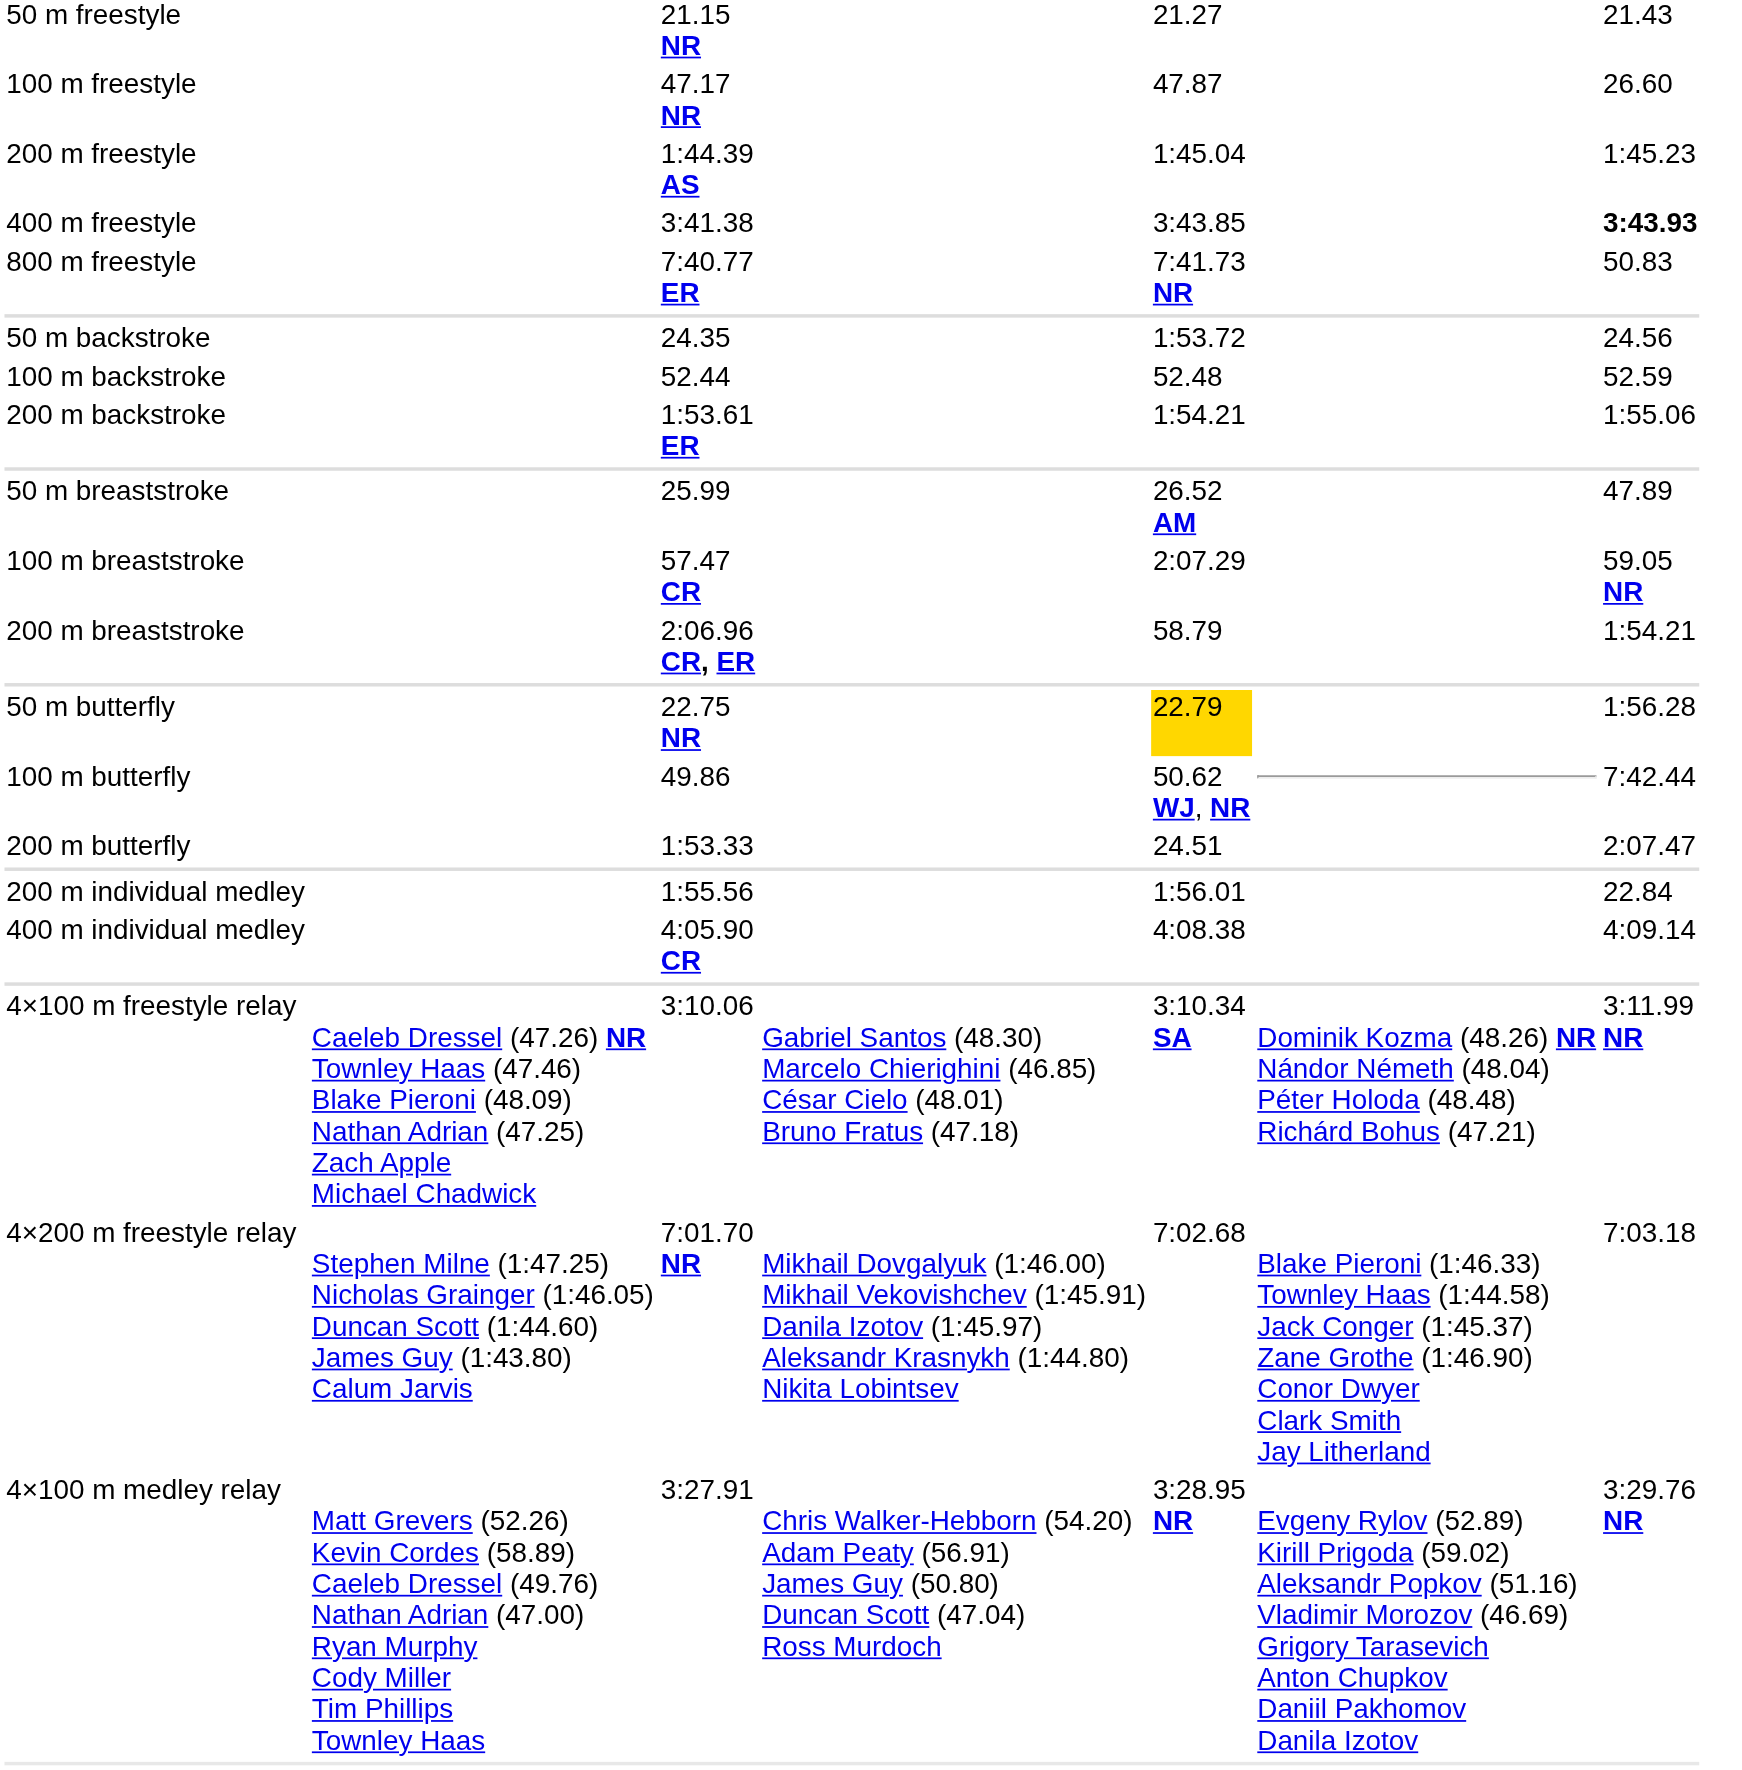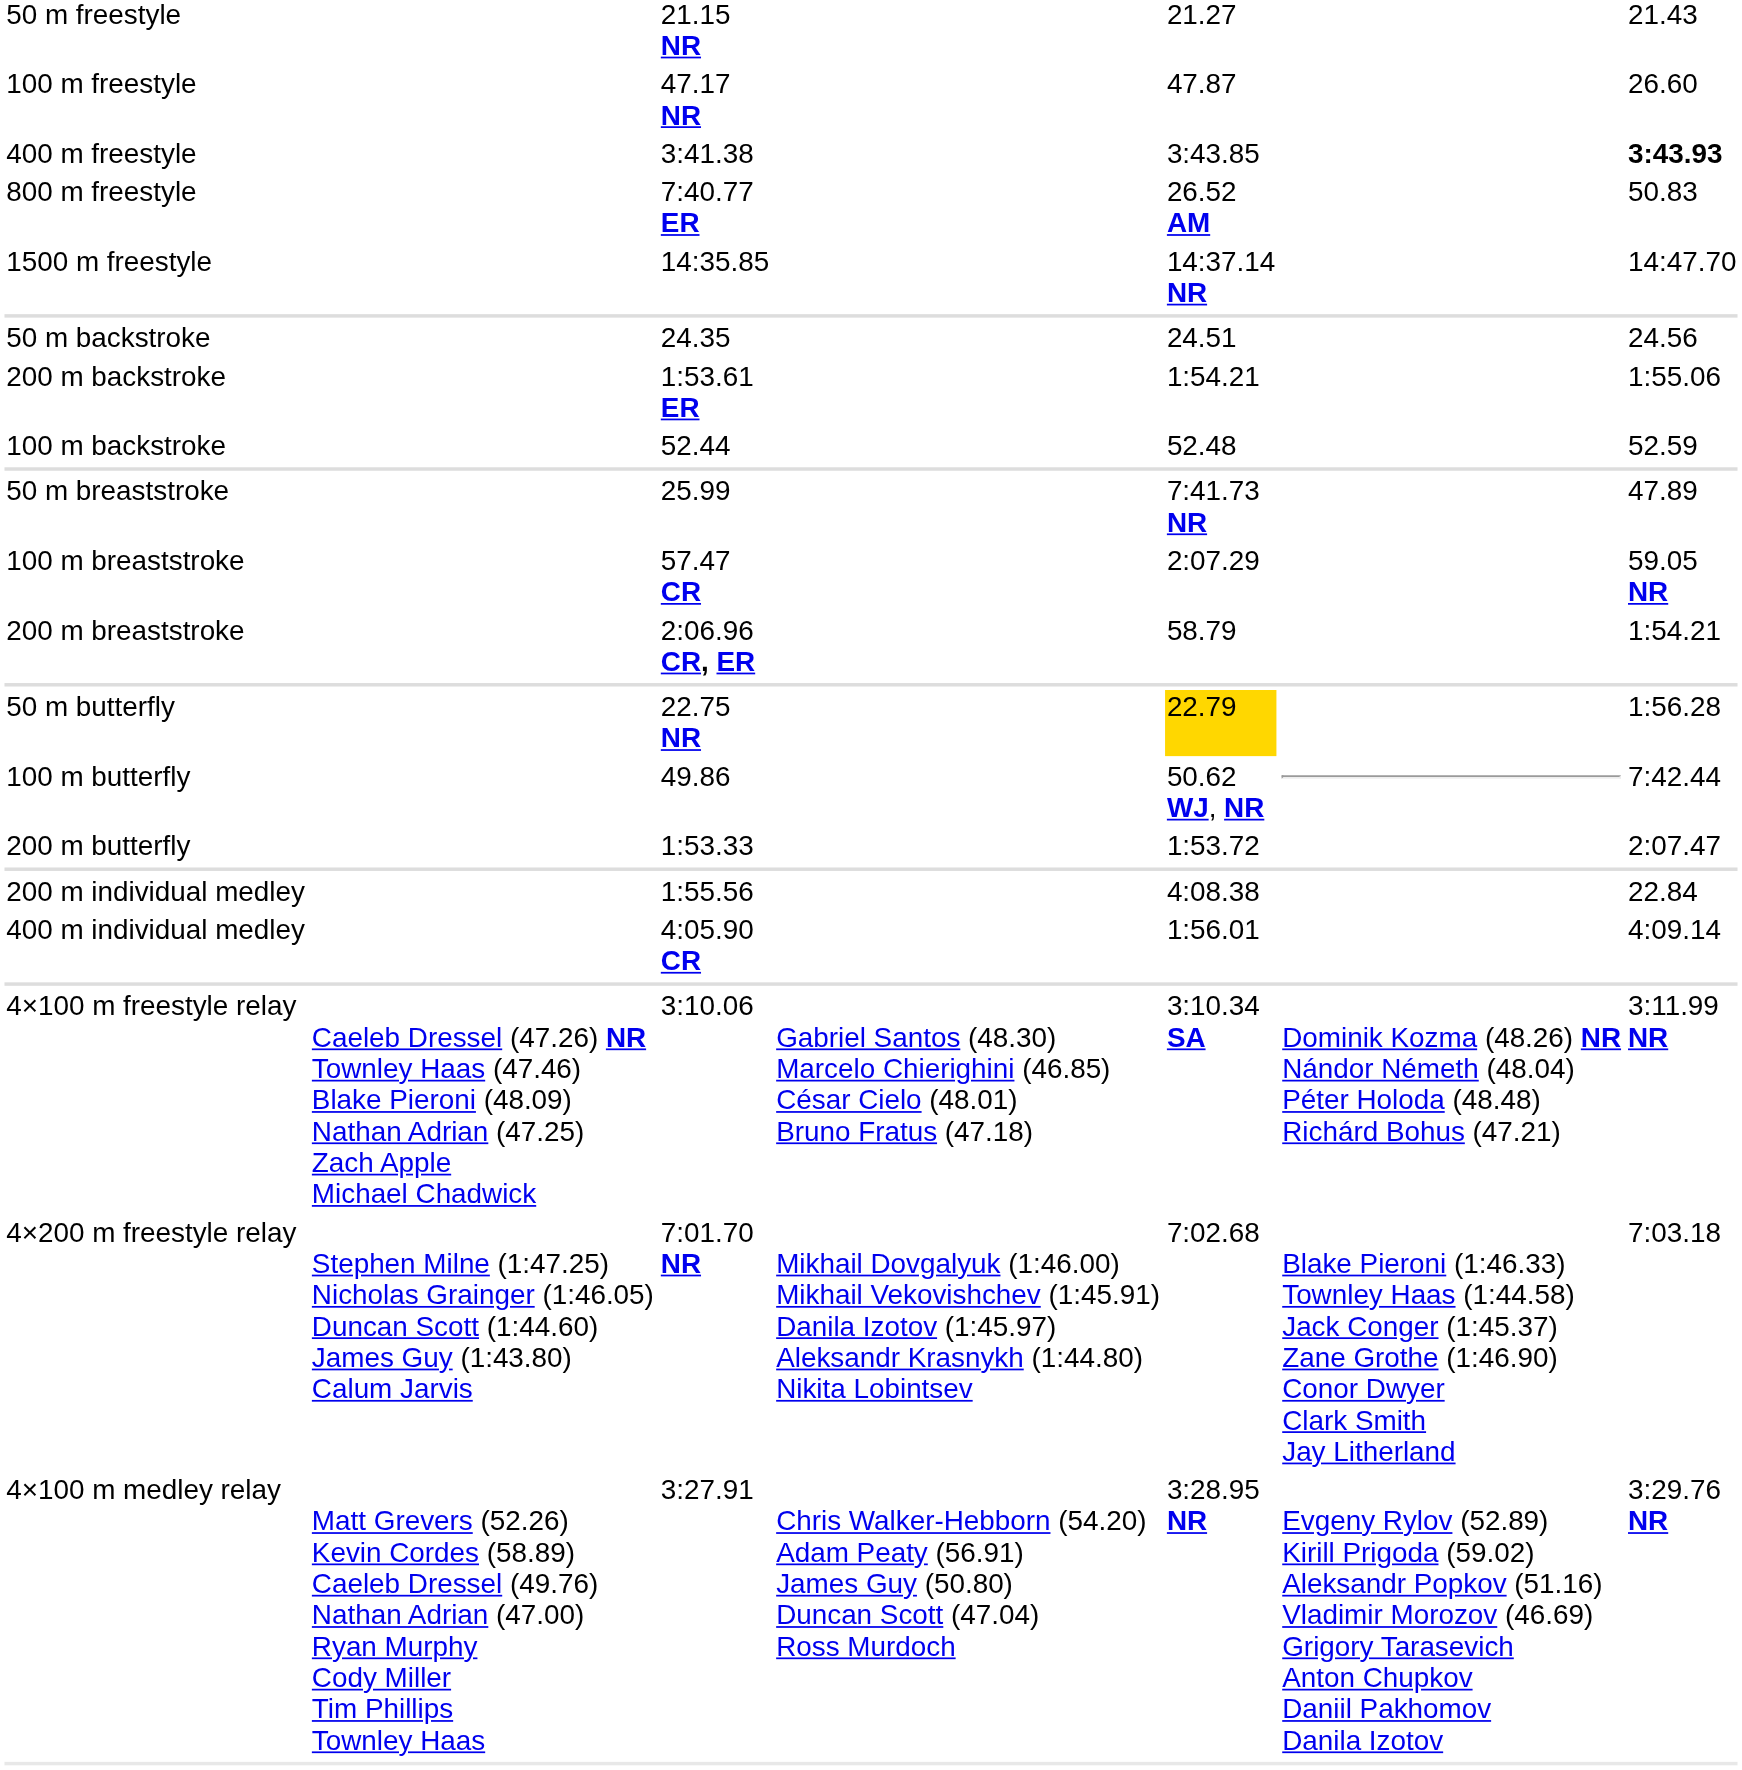 <table>
 <tr valign="top">
 <td>50 m freestyle<br><div></div></td>
 <td></td>
 <td>21.15<br><strong><a href='#'>NR</a></strong></td>
 <td></td>
 <td>21.27</td>
 <td></td>
 <td>21.43</td>
 </tr>
 <tr valign="top">
 <td>100 m freestyle<br><div></div></td>
 <td></td>
 <td>47.17<br><strong><a href='#'>NR</a></strong></td>
 <td></td>
 <td>47.87</td>
 <td></td>
 <td>26.60</td>
 </tr>
 <tr valign="top">
-<td>200 m freestyle<br><div></div></td>
-<td></td>
-<td>1:44.39<br><strong><a href='#'>AS</a></strong></td>
-<td></td>
-<td>1:45.04</td>
-<td></td>
-<td>1:45.23</td>
-</tr>
-<tr valign="top">
 <td>400 m freestyle<br><div></div></td>
 <td></td>
 <td>3:41.38</td>
 <td></td>
 <td>3:43.85</td>
 <td></td>
 <td><strong>3:43.93</strong></td>
 </tr>
 <tr valign="top">
 <td>800 m freestyle<br><div></div></td>
 <td></td>
 <td>7:40.77<br><strong><a href='#'>ER</a></strong></td>
 <td></td>
-<td>7:41.73<br><strong><a href='#'>NR</a></strong></td>
+<td>26.52 <br><strong><a href='#'>AM</a></strong></td>
 <td></td>
 <td>50.83</td>
+</tr>
+<tr valign="top">
+<td>1500 m freestyle<br><br><div></div></td>
+<td></td>
+<td>14:35.85</td>
+<td></td>
+<td>14:37.14<br><strong><a href='#'>NR</a></strong></td>
+<td></td>
+<td>14:47.70</td>
 </tr>
 <tr bgcolor=#DDDDDD>
 <td colspan=7></td>
 </tr>
 <tr valign="top">
 <td>50 m backstroke<br><div></div></td>
 <td></td>
 <td>24.35</td>
 <td></td>
-<td>1:53.72</td>
+<td>24.51</td>
 <td></td>
 <td>24.56</td>
+</tr>
+<tr valign="top">
+<td>200 m backstroke<br><div></div></td>
+<td></td>
+<td>1:53.61<br><strong><a href='#'>ER</a></strong></td>
+<td></td>
+<td>1:54.21</td>
+<td></td>
+<td>1:55.06</td>
 </tr>
 <tr valign="top">
 <td>100 m backstroke<br><div></div></td>
 <td></td>
 <td>52.44</td>
 <td></td>
 <td>52.48</td>
 <td></td>
 <td>52.59</td>
 </tr>
-<tr valign="top">
-<td>200 m backstroke<br><div></div></td>
-<td></td>
-<td>1:53.61<br><strong><a href='#'>ER</a></strong></td>
-<td></td>
-<td>1:54.21</td>
-<td></td>
-<td>1:55.06</td>
-</tr>
 <tr bgcolor=#DDDDDD>
 <td colspan=7></td>
 </tr>
 <tr valign="top">
 <td>50 m breaststroke<br><div></div></td>
 <td></td>
 <td>25.99</td>
 <td></td>
-<td>26.52 <br><strong><a href='#'>AM</a></strong></td>
+<td>7:41.73<br><strong><a href='#'>NR</a></strong></td>
 <td></td>
 <td>47.89</td>
 </tr>
 <tr valign="top">
 <td>100 m breaststroke<br><div></div></td>
 <td></td>
 <td>57.47<br><strong><a href='#'>CR</a></strong></td>
 <td></td>
 <td>2:07.29</td>
 <td></td>
 <td>59.05<br><strong><a href='#'>NR</a></strong></td>
 </tr>
 <tr valign="top">
 <td>200 m breaststroke<br><div></div></td>
 <td></td>
 <td>2:06.96<br><strong><a href='#'>CR</a>, <a href='#'>ER</a></strong></td>
 <td></td>
 <td>58.79</td>
 <td></td>
 <td>1:54.21</td>
 </tr>
 <tr bgcolor=#DDDDDD>
 <td colspan=7></td>
 </tr>
 <tr valign="top">
 <td>50 m butterfly<br><div></div></td>
 <td></td>
 <td>22.75<br><strong><a href='#'>NR</a></strong></td>
 <td></td>
 <td style="background: gold;">22.79</td>
 <td></td>
 <td>1:56.28</td>
 </tr>
 <tr valign="top">
 <td>100 m butterfly<br><div></div></td>
 <td></td>
 <td>49.86</td>
 <td></td>
 <td>50.62<br><strong><a href='#'>WJ</a></strong>, <strong><a href='#'>NR</a></strong></td>
 <td><hr></td>
 <td>7:42.44</td>
 </tr>
 <tr valign="top">
 <td>200 m butterfly<br><div></div></td>
 <td></td>
 <td>1:53.33</td>
 <td></td>
-<td>24.51</td>
+<td>1:53.72</td>
 <td></td>
 <td>2:07.47</td>
 </tr>
 <tr bgcolor=#DDDDDD>
 <td colspan=7></td>
 </tr>
 <tr valign="top">
 <td>200 m individual medley<br><div></div></td>
 <td></td>
 <td>1:55.56</td>
 <td></td>
-<td>1:56.01</td>
+<td>4:08.38</td>
 <td></td>
 <td>22.84</td>
 </tr>
 <tr valign="top">
 <td>400 m individual medley<br><div></div></td>
 <td></td>
 <td>4:05.90<br><strong><a href='#'>CR</a></strong></td>
 <td></td>
-<td>4:08.38</td>
+<td>1:56.01</td>
 <td></td>
 <td>4:09.14</td>
 </tr>
 <tr bgcolor=#DDDDDD>
 <td colspan=7></td>
 </tr>
 <tr valign="top">
 <td>4×100 m freestyle relay<br><div></div></td>
 <td><br><a href='#'>Caeleb Dressel</a> (47.26) <strong><a href='#'>NR</a></strong><br><a href='#'>Townley Haas</a> (47.46)<br><a href='#'>Blake Pieroni</a> (48.09)<br><a href='#'>Nathan Adrian</a> (47.25)<br><a href='#'>Zach Apple</a><br><a href='#'>Michael Chadwick</a></td>
 <td>3:10.06</td>
 <td><br><a href='#'>Gabriel Santos</a> (48.30)<br><a href='#'>Marcelo Chierighini</a> (46.85)<br><a href='#'>César Cielo</a> (48.01)<br><a href='#'>Bruno Fratus</a> (47.18)</td>
 <td>3:10.34<br><strong><a href='#'>SA</a></strong></td>
 <td><br><a href='#'>Dominik Kozma</a> (48.26) <strong><a href='#'>NR</a></strong><br><a href='#'>Nándor Németh</a> (48.04)<br><a href='#'>Péter Holoda</a> (48.48)<br><a href='#'>Richárd Bohus</a> (47.21)</td>
 <td>3:11.99<br><strong><a href='#'>NR</a></strong></td>
 </tr>
 <tr valign="top">
 <td>4×200 m freestyle relay<br><div></div></td>
 <td><br><a href='#'>Stephen Milne</a> (1:47.25)<br><a href='#'>Nicholas Grainger</a> (1:46.05)<br><a href='#'>Duncan Scott</a> (1:44.60)<br><a href='#'>James Guy</a> (1:43.80)<br><a href='#'>Calum Jarvis</a></td>
 <td>7:01.70<br><strong><a href='#'>NR</a></strong></td>
 <td><br><a href='#'>Mikhail Dovgalyuk</a> (1:46.00)<br><a href='#'>Mikhail Vekovishchev</a> (1:45.91)<br><a href='#'>Danila Izotov</a> (1:45.97)<br><a href='#'>Aleksandr Krasnykh</a> (1:44.80)<br><a href='#'>Nikita Lobintsev</a></td>
 <td>7:02.68</td>
 <td><br><a href='#'>Blake Pieroni</a> (1:46.33)<br><a href='#'>Townley Haas</a> (1:44.58)<br><a href='#'>Jack Conger</a> (1:45.37)<br><a href='#'>Zane Grothe</a> (1:46.90)<br><a href='#'>Conor Dwyer</a><br><a href='#'>Clark Smith</a><br><a href='#'>Jay Litherland</a></td>
 <td>7:03.18</td>
 </tr>
 <tr valign="top">
 <td>4×100 m medley relay<br><div></div></td>
 <td><br><a href='#'>Matt Grevers</a> (52.26)<br><a href='#'>Kevin Cordes</a> (58.89)<br><a href='#'>Caeleb Dressel</a> (49.76)<br><a href='#'>Nathan Adrian</a> (47.00)<br><a href='#'>Ryan Murphy</a><br><a href='#'>Cody Miller</a><br><a href='#'>Tim Phillips</a><br><a href='#'>Townley Haas</a></td>
 <td>3:27.91</td>
 <td><br><a href='#'>Chris Walker-Hebborn</a> (54.20)<br><a href='#'>Adam Peaty</a> (56.91)<br><a href='#'>James Guy</a> (50.80)<br><a href='#'>Duncan Scott</a> (47.04)<br><a href='#'>Ross Murdoch</a></td>
 <td>3:28.95<br><strong><a href='#'>NR</a></strong></td>
 <td><br><a href='#'>Evgeny Rylov</a> (52.89)<br><a href='#'>Kirill Prigoda</a> (59.02)<br><a href='#'>Aleksandr Popkov</a> (51.16)<br><a href='#'>Vladimir Morozov</a> (46.69)<br><a href='#'>Grigory Tarasevich</a><br><a href='#'>Anton Chupkov</a><br><a href='#'>Daniil Pakhomov</a><br><a href='#'>Danila Izotov</a></td>
 <td>3:29.76<br><strong><a href='#'>NR</a></strong></td>
 </tr>
 <tr bgcolor= e8e8e8>
 <td colspan=7></td>
 </tr>
 </table>
